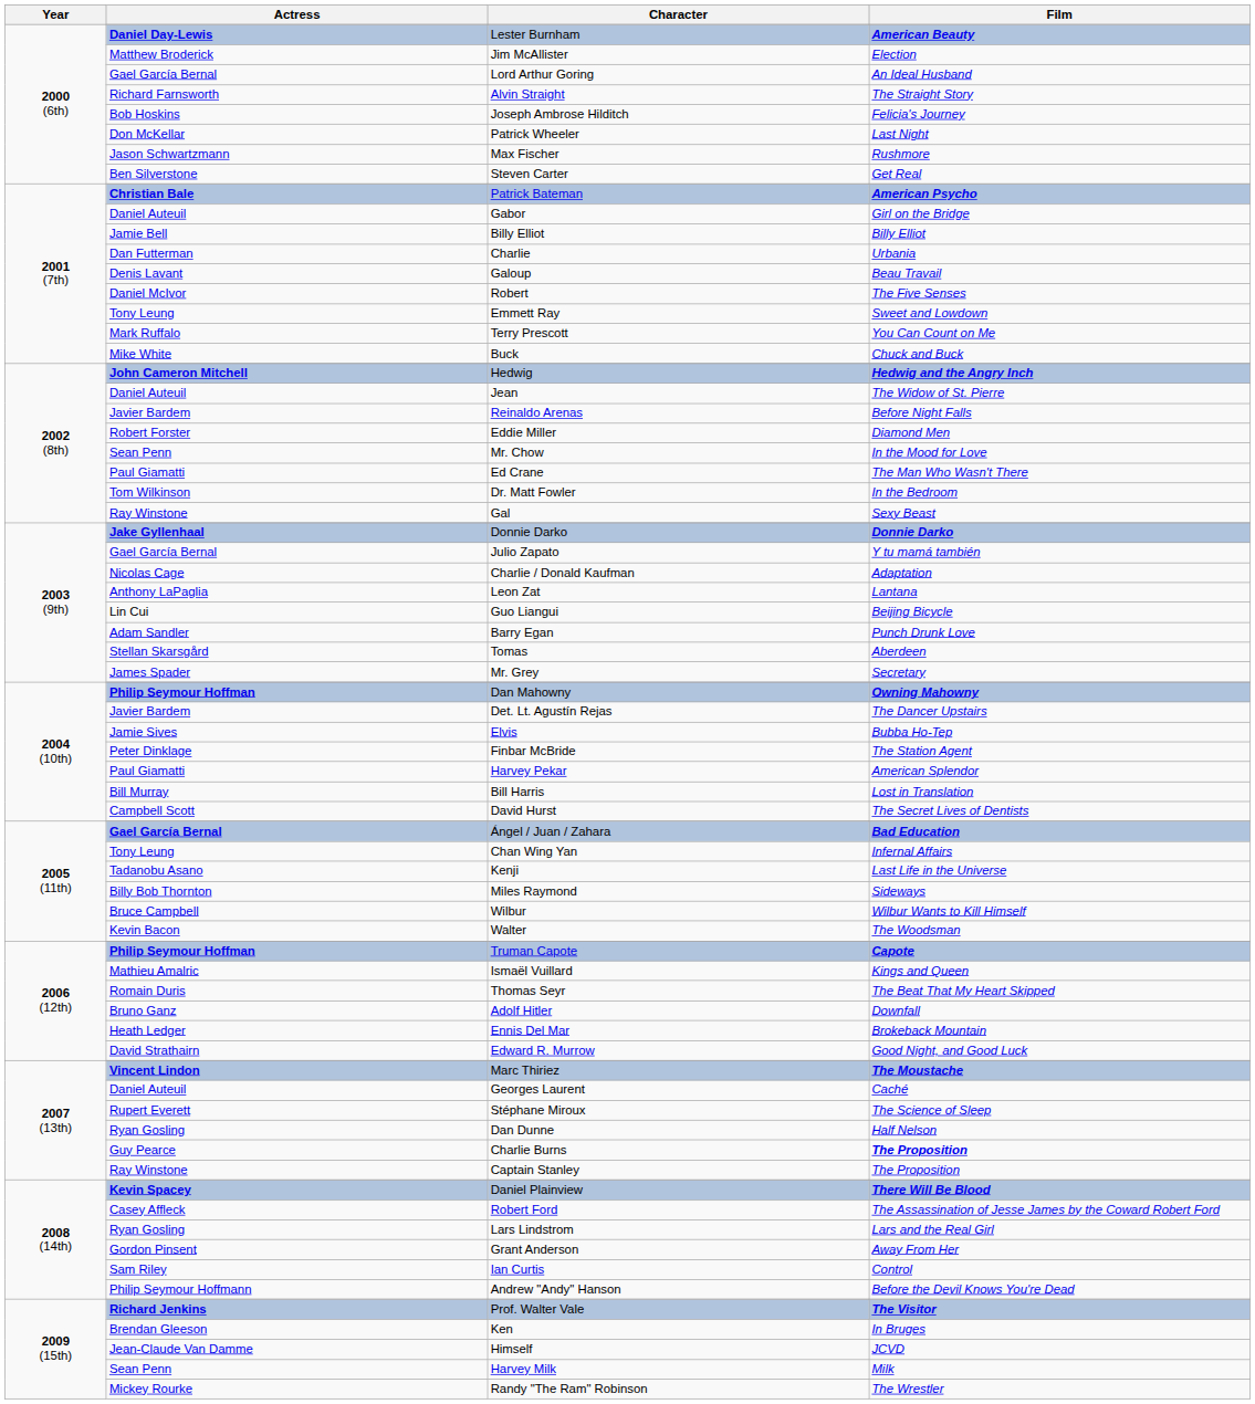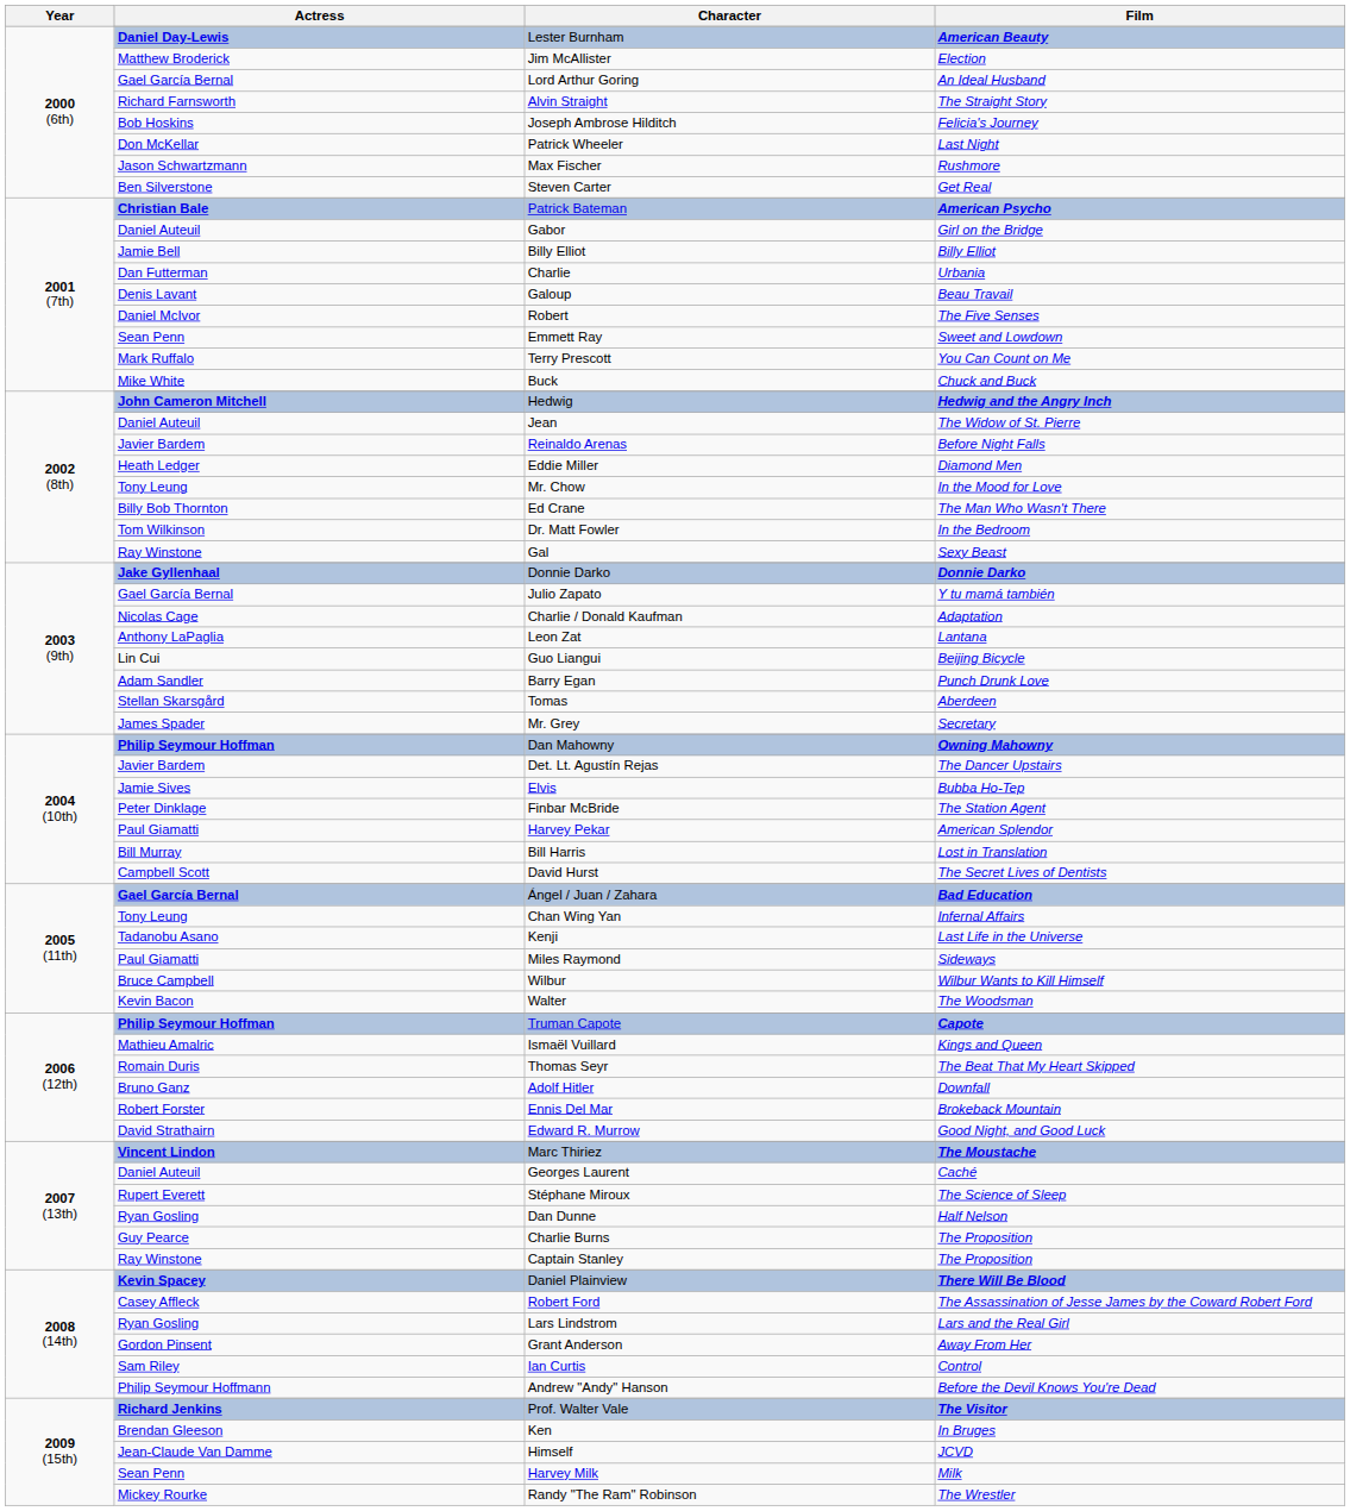 <table class="wikitable" style="width:80%">
 <tr style="background:#bebebe;">
 <th style="width:8%;">Year</th>
 <th style="width:30%;">Actress</th>
 <th style="width:30%;">Character</th>
 <th style="width:30%;">Film</th>
 </tr>
 <tr>
 <td rowspan=9 style="text-align:center"><strong>2000</strong><br>(6th)</td>
 </tr>
 <tr style="background:#B0C4DE;">
 <td><strong><a href='#'>Daniel Day-Lewis</a></strong></td>
 <td>Lester Burnham</td>
 <td><strong><a href='#'><em>American Beauty</em></a></strong></td>
 </tr>
 <tr>
 <td><a href='#'>Matthew Broderick</a></td>
 <td>Jim McAllister</td>
 <td><a href='#'><em>Election</em></a></td>
 </tr>
 <tr>
 <td><a href='#'>Gael García Bernal</a></td>
 <td>Lord Arthur Goring</td>
 <td><a href='#'><em>An Ideal Husband</em></a></td>
 </tr>
 <tr>
 <td><a href='#'>Richard Farnsworth</a></td>
 <td><a href='#'>Alvin Straight</a></td>
 <td><em><a href='#'>The Straight Story</a></em></td>
 </tr>
 <tr>
 <td><a href='#'>Bob Hoskins</a></td>
 <td>Joseph Ambrose Hilditch</td>
 <td><a href='#'><em>Felicia's Journey</em></a></td>
 </tr>
 <tr>
 <td><a href='#'>Don McKellar</a></td>
 <td>Patrick Wheeler</td>
 <td><a href='#'><em>Last Night</em></a></td>
 </tr>
 <tr>
 <td><a href='#'>Jason Schwartzmann</a></td>
 <td>Max Fischer</td>
 <td><a href='#'><em>Rushmore</em></a></td>
 </tr>
 <tr>
 <td><a href='#'>Ben Silverstone</a></td>
 <td>Steven Carter</td>
 <td><a href='#'><em>Get Real</em></a></td>
 </tr>
 <tr>
 <td rowspan=10 style="text-align:center"><strong>2001</strong><br>(7th)</td>
 </tr>
 <tr style="background:#B0C4DE;">
 <td><strong><a href='#'>Christian Bale</a></strong></td>
 <td><a href='#'>Patrick Bateman</a></td>
 <td><strong><a href='#'><em>American Psycho</em></a></strong></td>
 </tr>
 <tr>
 <td><a href='#'>Daniel Auteuil</a></td>
 <td>Gabor</td>
 <td><em><a href='#'>Girl on the Bridge</a></em></td>
 </tr>
 <tr>
 <td><a href='#'>Jamie Bell</a></td>
 <td>Billy Elliot</td>
 <td><em><a href='#'>Billy Elliot</a></em></td>
 </tr>
 <tr>
 <td><a href='#'>Dan Futterman</a></td>
 <td>Charlie</td>
 <td><a href='#'><em>Urbania</em></a></td>
 </tr>
 <tr>
 <td><a href='#'>Denis Lavant</a></td>
 <td>Galoup</td>
 <td><em><a href='#'>Beau Travail</a></em></td>
 </tr>
 <tr>
 <td><a href='#'>Daniel McIvor</a></td>
 <td>Robert</td>
 <td><a href='#'><em>The Five Senses</em></a></td>
 </tr>
 <tr>
-<td><a href='#'>Tony Leung</a></td>
+<td><a href='#'>Sean Penn</a></td>
 <td>Emmett Ray</td>
 <td><em><a href='#'>Sweet and Lowdown</a></em></td>
 </tr>
 <tr>
 <td><a href='#'>Mark Ruffalo</a></td>
 <td>Terry Prescott</td>
 <td><em><a href='#'>You Can Count on Me</a></em></td>
 </tr>
 <tr>
 <td><a href='#'>Mike White</a></td>
 <td>Buck</td>
 <td><a href='#'><em>Chuck and Buck</em></a></td>
 </tr>
 <tr>
 <td rowspan=9 style="text-align:center"><strong>2002</strong><br>(8th)</td>
 </tr>
 <tr style="background:#B0C4DE;">
 <td><strong><a href='#'>John Cameron Mitchell</a></strong></td>
 <td>Hedwig</td>
 <td><strong><a href='#'><em>Hedwig and the Angry Inch</em></a></strong></td>
 </tr>
 <tr>
 <td><a href='#'>Daniel Auteuil</a></td>
 <td>Jean</td>
 <td><a href='#'><em>The Widow of St. Pierre</em></a></td>
 </tr>
 <tr>
 <td><a href='#'>Javier Bardem</a></td>
 <td><a href='#'>Reinaldo Arenas</a></td>
 <td><a href='#'><em>Before Night Falls</em></a></td>
 </tr>
 <tr>
-<td><a href='#'>Robert Forster</a></td>
+<td><a href='#'>Heath Ledger</a></td>
 <td>Eddie Miller</td>
 <td><em><a href='#'>Diamond Men</a></em></td>
 </tr>
 <tr>
-<td><a href='#'>Sean Penn</a></td>
+<td><a href='#'>Tony Leung</a></td>
 <td>Mr. Chow</td>
 <td><em><a href='#'>In the Mood for Love</a></em></td>
 </tr>
 <tr>
-<td><a href='#'>Paul Giamatti</a></td>
+<td><a href='#'>Billy Bob Thornton</a></td>
 <td>Ed Crane</td>
 <td><a href='#'><em>The Man Who Wasn't There</em></a></td>
 </tr>
 <tr>
 <td><a href='#'>Tom Wilkinson</a></td>
 <td>Dr. Matt Fowler</td>
 <td><em><a href='#'>In the Bedroom</a></em></td>
 </tr>
 <tr>
 <td><a href='#'>Ray Winstone</a></td>
 <td>Gal</td>
 <td><em><a href='#'>Sexy Beast</a></em></td>
 </tr>
 <tr>
 <td rowspan=9 style="text-align:center"><strong>2003</strong><br>(9th)</td>
 </tr>
 <tr style="background:#B0C4DE;">
 <td><strong><a href='#'>Jake Gyllenhaal</a></strong></td>
 <td>Donnie Darko</td>
 <td><strong><em><a href='#'>Donnie Darko</a></em></strong></td>
 </tr>
 <tr>
 <td><a href='#'>Gael García Bernal</a></td>
 <td>Julio Zapato</td>
 <td><em><a href='#'>Y tu mamá también</a></em></td>
 </tr>
 <tr>
 <td><a href='#'>Nicolas Cage</a></td>
 <td>Charlie / Donald Kaufman</td>
 <td><a href='#'><em>Adaptation</em></a></td>
 </tr>
 <tr>
 <td><a href='#'>Anthony LaPaglia</a></td>
 <td>Leon Zat</td>
 <td><a href='#'><em>Lantana</em></a></td>
 </tr>
 <tr>
 <td>Lin Cui</td>
 <td>Guo Liangui</td>
 <td><em><a href='#'>Beijing Bicycle</a></em></td>
 </tr>
 <tr>
 <td><a href='#'>Adam Sandler</a></td>
 <td>Barry Egan</td>
 <td><a href='#'><em>Punch Drunk Love</em></a></td>
 </tr>
 <tr>
 <td><a href='#'>Stellan Skarsgård</a></td>
 <td>Tomas</td>
 <td><a href='#'><em>Aberdeen</em></a></td>
 </tr>
 <tr>
 <td><a href='#'>James Spader</a></td>
 <td>Mr. Grey</td>
 <td><a href='#'><em>Secretary</em></a></td>
 </tr>
 <tr>
 <td rowspan=8 style="text-align:center"><strong>2004</strong><br>(10th)</td>
 </tr>
 <tr style="background:#B0C4DE;">
 <td><strong><a href='#'>Philip Seymour Hoffman</a></strong></td>
 <td>Dan Mahowny</td>
 <td><strong><em><a href='#'>Owning Mahowny</a></em></strong></td>
 </tr>
 <tr>
 <td><a href='#'>Javier Bardem</a></td>
 <td>Det. Lt. Agustín Rejas</td>
 <td><a href='#'><em>The Dancer Upstairs</em></a></td>
 </tr>
 <tr>
 <td><a href='#'>Jamie Sives</a></td>
 <td><a href='#'>Elvis</a></td>
 <td><em><a href='#'>Bubba Ho-Tep</a></em></td>
 </tr>
 <tr>
 <td><a href='#'>Peter Dinklage</a></td>
 <td>Finbar McBride</td>
 <td><em><a href='#'>The Station Agent</a></em></td>
 </tr>
 <tr>
 <td><a href='#'>Paul Giamatti</a></td>
 <td><a href='#'>Harvey Pekar</a></td>
 <td><a href='#'><em>American Splendor</em></a></td>
 </tr>
 <tr>
 <td><a href='#'>Bill Murray</a></td>
 <td>Bill Harris</td>
 <td><a href='#'><em>Lost in Translation</em></a></td>
 </tr>
 <tr>
 <td><a href='#'>Campbell Scott</a></td>
 <td>David Hurst</td>
 <td><em><a href='#'>The Secret Lives of Dentists</a></em></td>
 </tr>
 <tr>
 <td rowspan=7 style="text-align:center"><strong>2005</strong><br>(11th)</td>
 </tr>
 <tr style="background:#B0C4DE;">
 <td><strong><a href='#'>Gael García Bernal</a></strong></td>
 <td>Ángel / Juan / Zahara</td>
 <td><strong><a href='#'><em>Bad Education</em></a></strong></td>
 </tr>
 <tr>
 <td><a href='#'>Tony Leung</a></td>
 <td>Chan Wing Yan</td>
 <td><em><a href='#'>Infernal Affairs</a></em></td>
 </tr>
 <tr>
 <td><a href='#'>Tadanobu Asano</a></td>
 <td>Kenji</td>
 <td><em><a href='#'>Last Life in the Universe</a></em></td>
 </tr>
 <tr>
-<td><a href='#'>Billy Bob Thornton</a></td>
+<td><a href='#'>Paul Giamatti</a></td>
 <td>Miles Raymond</td>
 <td><em><a href='#'>Sideways</a></em></td>
 </tr>
 <tr>
 <td><a href='#'>Bruce Campbell</a></td>
 <td>Wilbur</td>
 <td><em><a href='#'>Wilbur Wants to Kill Himself</a></em></td>
 </tr>
 <tr>
 <td><a href='#'>Kevin Bacon</a></td>
 <td>Walter</td>
 <td><a href='#'><em>The Woodsman</em></a></td>
 </tr>
 <tr>
 <td rowspan=7 style="text-align:center"><strong>2006</strong><br>(12th)</td>
 </tr>
 <tr style="background:#B0C4DE;">
 <td><strong><a href='#'>Philip Seymour Hoffman</a></strong></td>
 <td><a href='#'>Truman Capote</a></td>
 <td><strong><a href='#'><em>Capote</em></a></strong></td>
 </tr>
 <tr>
 <td><a href='#'>Mathieu Amalric</a></td>
 <td>Ismaël Vuillard</td>
 <td><em><a href='#'>Kings and Queen</a></em></td>
 </tr>
 <tr>
 <td><a href='#'>Romain Duris</a></td>
 <td>Thomas Seyr</td>
 <td><em><a href='#'>The Beat That My Heart Skipped</a></em></td>
 </tr>
 <tr>
 <td><a href='#'>Bruno Ganz</a></td>
 <td><a href='#'>Adolf Hitler</a></td>
 <td><a href='#'><em>Downfall</em></a></td>
 </tr>
 <tr>
-<td><a href='#'>Heath Ledger</a></td>
+<td><a href='#'>Robert Forster</a></td>
 <td><a href='#'>Ennis Del Mar</a></td>
 <td><em><a href='#'>Brokeback Mountain</a></em></td>
 </tr>
 <tr>
 <td><a href='#'>David Strathairn</a></td>
 <td><a href='#'>Edward R. Murrow</a></td>
 <td><em><a href='#'>Good Night, and Good Luck</a></em></td>
 </tr>
 <tr>
 <td rowspan=7 style="text-align:center"><strong>2007</strong><br>(13th)</td>
 </tr>
 <tr style="background:#B0C4DE;">
 <td><strong><a href='#'>Vincent Lindon</a></strong></td>
 <td>Marc Thiriez</td>
 <td><strong><a href='#'><em>The Moustache</em></a></strong></td>
 </tr>
 <tr>
 <td><a href='#'>Daniel Auteuil</a></td>
 <td>Georges Laurent</td>
 <td><a href='#'><em>Caché</em></a></td>
 </tr>
 <tr>
 <td><a href='#'>Rupert Everett</a></td>
 <td>Stéphane Miroux</td>
 <td><em><a href='#'>The Science of Sleep</a></em></td>
 </tr>
 <tr>
 <td><a href='#'>Ryan Gosling</a></td>
 <td>Dan Dunne</td>
 <td><a href='#'><em>Half Nelson</em></a></td>
 </tr>
 <tr>
 <td><a href='#'>Guy Pearce</a></td>
 <td>Charlie Burns</td>
-<td><strong><a href='#'><em>The Proposition</em></a></strong></td>
+<td><a href='#'><em>The Proposition</em></a></td>
 </tr>
 <tr>
 <td><a href='#'>Ray Winstone</a></td>
 <td>Captain Stanley</td>
 <td><a href='#'><em>The Proposition</em></a></td>
 </tr>
 <tr>
 <td rowspan=7 style="text-align:center"><strong>2008</strong><br>(14th)</td>
 </tr>
 <tr style="background:#B0C4DE;">
 <td><strong><a href='#'>Kevin Spacey</a></strong></td>
 <td>Daniel Plainview</td>
 <td><strong><em><a href='#'>There Will Be Blood</a></em></strong></td>
 </tr>
 <tr>
 <td><a href='#'>Casey Affleck</a></td>
 <td><a href='#'>Robert Ford</a></td>
 <td><em><a href='#'>The Assassination of Jesse James by the Coward Robert Ford</a></em></td>
 </tr>
 <tr>
 <td><a href='#'>Ryan Gosling</a></td>
 <td>Lars Lindstrom</td>
 <td><em><a href='#'>Lars and the Real Girl</a></em></td>
 </tr>
 <tr>
 <td><a href='#'>Gordon Pinsent</a></td>
 <td>Grant Anderson</td>
 <td><a href='#'><em>Away From Her</em></a></td>
 </tr>
 <tr>
 <td><a href='#'>Sam Riley</a></td>
 <td><a href='#'>Ian Curtis</a></td>
 <td><a href='#'><em>Control</em></a></td>
 </tr>
 <tr>
 <td><a href='#'>Philip Seymour Hoffmann</a></td>
 <td>Andrew "Andy" Hanson</td>
 <td><em><a href='#'>Before the Devil Knows You're Dead</a></em></td>
 </tr>
 <tr>
 <td rowspan=6 style="text-align:center"><strong>2009</strong><br>(15th)</td>
 </tr>
 <tr style="background:#B0C4DE;">
 <td><strong><a href='#'>Richard Jenkins</a></strong></td>
 <td>Prof. Walter Vale</td>
 <td><strong><a href='#'><em>The Visitor</em></a></strong></td>
 </tr>
 <tr>
 <td><a href='#'>Brendan Gleeson</a></td>
 <td>Ken</td>
 <td><em><a href='#'>In Bruges</a></em></td>
 </tr>
 <tr>
 <td><a href='#'>Jean-Claude Van Damme</a></td>
 <td>Himself</td>
 <td><a href='#'><em>JCVD</em></a></td>
 </tr>
 <tr>
 <td><a href='#'>Sean Penn</a></td>
 <td><a href='#'>Harvey Milk</a></td>
 <td><a href='#'><em>Milk</em></a></td>
 </tr>
 <tr>
 <td><a href='#'>Mickey Rourke</a></td>
 <td>Randy "The Ram" Robinson</td>
 <td><a href='#'><em>The Wrestler</em></a></td>
 </tr>
 </table>
